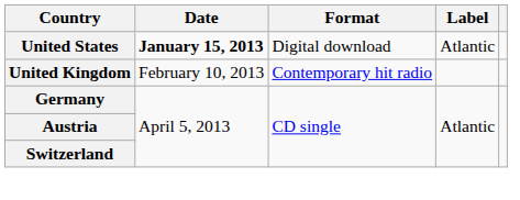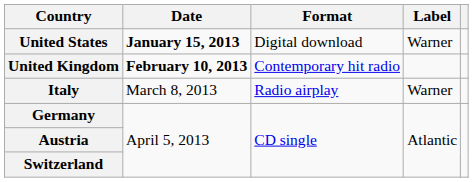 <table class="wikitable plainrowheaders">
 <tr>
 <th scope="col">Country</th>
 <th scope="col">Date</th>
 <th scope="col">Format</th>
 <th scope="col">Label</th>
 <th scope="col"></th>
 </tr>
 <tr>
 <th scope="row">United States</th>
 <td><strong>January 15, 2013</strong></td>
 <td>Digital download</td>
-<td>Atlantic</td>
+<td>Warner</td>
 <td align="center"></td>
 </tr>
 <tr>
 <th scope="row">United Kingdom</th>
-<td>February 10, 2013</td>
+<td><strong>February 10, 2013</strong></td>
 <td><a href='#'>Contemporary hit radio</a></td>
 <td></td>
+<td align="center"></td>
+</tr>
+<tr>
+<th scope="row">Italy</th>
+<td>March 8, 2013</td>
+<td><a href='#'>Radio airplay</a></td>
+<td>Warner</td>
 <td align="center"></td>
 </tr>
 <tr>
 <th scope="row">Germany</th>
 <td rowspan="3">April 5, 2013</td>
 <td rowspan="3"><a href='#'>CD single</a></td>
 <td rowspan="3">Atlantic</td>
 <td align="center" rowspan="3"></td>
 </tr>
 <tr>
 <th scope="row">Austria</th>
 </tr>
 <tr>
 <th scope="row">Switzerland</th>
 </tr>
 </table>
